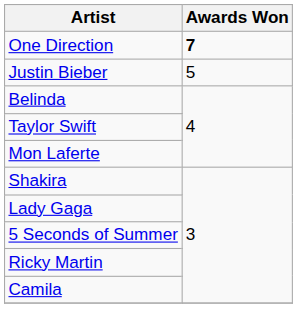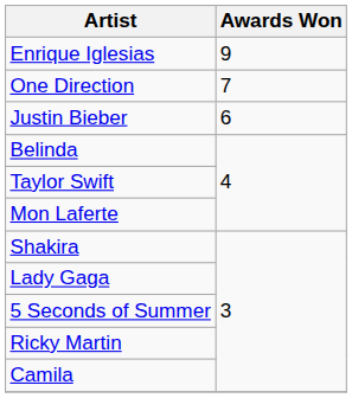 <table class="wikitable">
 <tr>
 <th>Artist</th>
 <th>Awards Won</th>
 </tr>
 <tr>
+<td><a href='#'>Enrique Iglesias</a></td>
+<td>9</td>
+</tr>
+<tr>
 <td><a href='#'>One Direction</a></td>
-<td><strong>7</strong></td>
+<td>7</td>
 </tr>
 <tr>
 <td><a href='#'>Justin Bieber</a></td>
-<td>5</td>
+<td>6</td>
 </tr>
 <tr>
 <td><a href='#'>Belinda</a></td>
 <td rowspan="3">4</td>
 </tr>
 <tr>
 <td><a href='#'>Taylor Swift</a></td>
 </tr>
 <tr>
 <td><a href='#'>Mon Laferte</a></td>
 </tr>
 <tr>
 <td><a href='#'>Shakira</a></td>
 <td rowspan="5">3</td>
 </tr>
 <tr>
 <td><a href='#'>Lady Gaga</a></td>
 </tr>
 <tr>
 <td><a href='#'>5 Seconds of Summer</a></td>
 </tr>
 <tr>
 <td><a href='#'>Ricky Martin</a></td>
 </tr>
 <tr>
 <td><a href='#'>Camila</a></td>
 </tr>
 <tr>
 </tr>
 </table>
